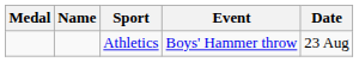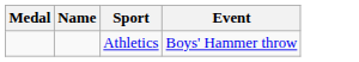 <table class="wikitable sortable" style="font-size:90%">
 <tr>
 <th>Medal</th>
 <th>Name</th>
 <th>Sport</th>
 <th>Event</th>
-<th>Date</th>
 </tr>
 <tr>
 <td></td>
 <td></td>
 <td><a href='#'>Athletics</a></td>
 <td><a href='#'>Boys' Hammer throw</a></td>
-<td>23 Aug</td>
 </tr>
 </table>
